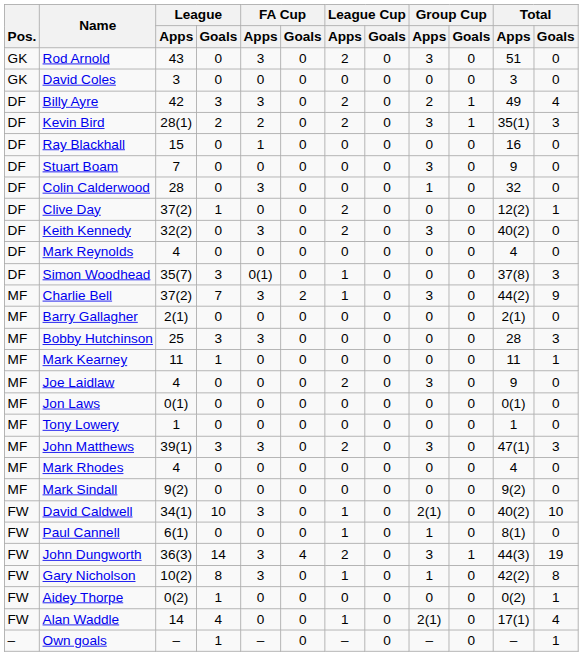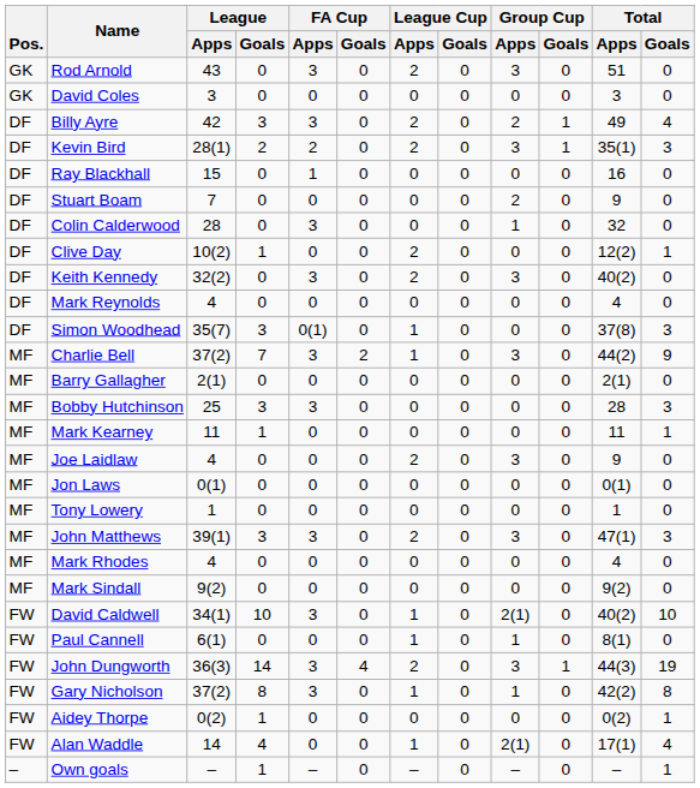 <table class="wikitable" style="text-align:center">
 <tr>
 <th rowspan="2" valign="bottom">Pos.</th>
 <th rowspan="2">Name</th>
 <th colspan="2" width="85">League</th>
 <th colspan="2" width="85">FA Cup</th>
 <th colspan="2" width="85">League Cup</th>
 <th colspan="2" width="85">Group Cup</th>
 <th colspan="2" width="85">Total</th>
 </tr>
 <tr>
 <th>Apps</th>
 <th>Goals</th>
 <th>Apps</th>
 <th>Goals</th>
 <th>Apps</th>
 <th>Goals</th>
 <th>Apps</th>
 <th>Goals</th>
 <th>Apps</th>
 <th>Goals</th>
 </tr>
 <tr>
 <td align="left">GK</td>
 <td align="left"> <a href='#'>Rod Arnold</a></td>
 <td>43</td>
 <td>0</td>
 <td>3</td>
 <td>0</td>
 <td>2</td>
 <td>0</td>
 <td>3</td>
 <td>0</td>
 <td>51</td>
 <td>0</td>
 </tr>
 <tr>
 <td align="left">GK</td>
 <td align="left"> <a href='#'>David Coles</a></td>
 <td>3</td>
 <td>0</td>
 <td>0</td>
 <td>0</td>
 <td>0</td>
 <td>0</td>
 <td>0</td>
 <td>0</td>
 <td>3</td>
 <td>0</td>
 </tr>
 <tr>
 <td align="left">DF</td>
 <td align="left"> <a href='#'>Billy Ayre</a></td>
 <td>42</td>
 <td>3</td>
 <td>3</td>
 <td>0</td>
 <td>2</td>
 <td>0</td>
 <td>2</td>
 <td>1</td>
 <td>49</td>
 <td>4</td>
 </tr>
 <tr>
 <td align="left">DF</td>
 <td align="left"> <a href='#'>Kevin Bird</a></td>
 <td>28(1)</td>
 <td>2</td>
 <td>2</td>
 <td>0</td>
 <td>2</td>
 <td>0</td>
 <td>3</td>
 <td>1</td>
 <td>35(1)</td>
 <td>3</td>
 </tr>
 <tr>
 <td align="left">DF</td>
 <td align="left"> <a href='#'>Ray Blackhall</a></td>
 <td>15</td>
 <td>0</td>
 <td>1</td>
 <td>0</td>
 <td>0</td>
 <td>0</td>
 <td>0</td>
 <td>0</td>
 <td>16</td>
 <td>0</td>
 </tr>
 <tr>
 <td align="left">DF</td>
 <td align="left"> <a href='#'>Stuart Boam</a></td>
 <td>7</td>
 <td>0</td>
 <td>0</td>
 <td>0</td>
 <td>0</td>
 <td>0</td>
-<td>3</td>
+<td>2</td>
 <td>0</td>
 <td>9</td>
 <td>0</td>
 </tr>
 <tr>
 <td align="left">DF</td>
 <td align="left"> <a href='#'>Colin Calderwood</a></td>
 <td>28</td>
 <td>0</td>
 <td>3</td>
 <td>0</td>
 <td>0</td>
 <td>0</td>
 <td>1</td>
 <td>0</td>
 <td>32</td>
 <td>0</td>
 </tr>
 <tr>
 <td align="left">DF</td>
 <td align="left"> <a href='#'>Clive Day</a></td>
-<td>37(2)</td>
+<td>10(2)</td>
 <td>1</td>
 <td>0</td>
 <td>0</td>
 <td>2</td>
 <td>0</td>
 <td>0</td>
 <td>0</td>
 <td>12(2)</td>
 <td>1</td>
 </tr>
 <tr>
 <td align="left">DF</td>
 <td align="left"> <a href='#'>Keith Kennedy</a></td>
 <td>32(2)</td>
 <td>0</td>
 <td>3</td>
 <td>0</td>
 <td>2</td>
 <td>0</td>
 <td>3</td>
 <td>0</td>
 <td>40(2)</td>
 <td>0</td>
 </tr>
 <tr>
 <td align="left">DF</td>
 <td align="left"> <a href='#'>Mark Reynolds</a></td>
 <td>4</td>
 <td>0</td>
 <td>0</td>
 <td>0</td>
 <td>0</td>
 <td>0</td>
 <td>0</td>
 <td>0</td>
 <td>4</td>
 <td>0</td>
 </tr>
 <tr>
 <td align="left">DF</td>
 <td align="left"> <a href='#'>Simon Woodhead</a></td>
 <td>35(7)</td>
 <td>3</td>
 <td>0(1)</td>
 <td>0</td>
 <td>1</td>
 <td>0</td>
 <td>0</td>
 <td>0</td>
 <td>37(8)</td>
 <td>3</td>
 </tr>
 <tr>
 <td align="left">MF</td>
 <td align="left"> <a href='#'>Charlie Bell</a></td>
 <td>37(2)</td>
 <td>7</td>
 <td>3</td>
 <td>2</td>
 <td>1</td>
 <td>0</td>
 <td>3</td>
 <td>0</td>
 <td>44(2)</td>
 <td>9</td>
 </tr>
 <tr>
 <td align="left">MF</td>
 <td align="left"> <a href='#'>Barry Gallagher</a></td>
 <td>2(1)</td>
 <td>0</td>
 <td>0</td>
 <td>0</td>
 <td>0</td>
 <td>0</td>
 <td>0</td>
 <td>0</td>
 <td>2(1)</td>
 <td>0</td>
 </tr>
 <tr>
 <td align="left">MF</td>
 <td align="left"> <a href='#'>Bobby Hutchinson</a></td>
 <td>25</td>
 <td>3</td>
 <td>3</td>
 <td>0</td>
 <td>0</td>
 <td>0</td>
 <td>0</td>
 <td>0</td>
 <td>28</td>
 <td>3</td>
 </tr>
 <tr>
 <td align="left">MF</td>
 <td align="left"> <a href='#'>Mark Kearney</a></td>
 <td>11</td>
 <td>1</td>
 <td>0</td>
 <td>0</td>
 <td>0</td>
 <td>0</td>
 <td>0</td>
 <td>0</td>
 <td>11</td>
 <td>1</td>
 </tr>
 <tr>
 <td align="left">MF</td>
 <td align="left"> <a href='#'>Joe Laidlaw</a></td>
 <td>4</td>
 <td>0</td>
 <td>0</td>
 <td>0</td>
 <td>2</td>
 <td>0</td>
 <td>3</td>
 <td>0</td>
 <td>9</td>
 <td>0</td>
 </tr>
 <tr>
 <td align="left">MF</td>
 <td align="left"> <a href='#'>Jon Laws</a></td>
 <td>0(1)</td>
 <td>0</td>
 <td>0</td>
 <td>0</td>
 <td>0</td>
 <td>0</td>
 <td>0</td>
 <td>0</td>
 <td>0(1)</td>
 <td>0</td>
 </tr>
 <tr>
 <td align="left">MF</td>
 <td align="left"> <a href='#'>Tony Lowery</a></td>
 <td>1</td>
 <td>0</td>
 <td>0</td>
 <td>0</td>
 <td>0</td>
 <td>0</td>
 <td>0</td>
 <td>0</td>
 <td>1</td>
 <td>0</td>
 </tr>
 <tr>
 <td align="left">MF</td>
 <td align="left"> <a href='#'>John Matthews</a></td>
 <td>39(1)</td>
 <td>3</td>
 <td>3</td>
 <td>0</td>
 <td>2</td>
 <td>0</td>
 <td>3</td>
 <td>0</td>
 <td>47(1)</td>
 <td>3</td>
 </tr>
 <tr>
 <td align="left">MF</td>
 <td align="left"> <a href='#'>Mark Rhodes</a></td>
 <td>4</td>
 <td>0</td>
 <td>0</td>
 <td>0</td>
 <td>0</td>
 <td>0</td>
 <td>0</td>
 <td>0</td>
 <td>4</td>
 <td>0</td>
 </tr>
 <tr>
 <td align="left">MF</td>
 <td align="left"> <a href='#'>Mark Sindall</a></td>
 <td>9(2)</td>
 <td>0</td>
 <td>0</td>
 <td>0</td>
 <td>0</td>
 <td>0</td>
 <td>0</td>
 <td>0</td>
 <td>9(2)</td>
 <td>0</td>
 </tr>
 <tr>
 <td align="left">FW</td>
 <td align="left"> <a href='#'>David Caldwell</a></td>
 <td>34(1)</td>
 <td>10</td>
 <td>3</td>
 <td>0</td>
 <td>1</td>
 <td>0</td>
 <td>2(1)</td>
 <td>0</td>
 <td>40(2)</td>
 <td>10</td>
 </tr>
 <tr>
 <td align="left">FW</td>
 <td align="left"> <a href='#'>Paul Cannell</a></td>
 <td>6(1)</td>
 <td>0</td>
 <td>0</td>
 <td>0</td>
 <td>1</td>
 <td>0</td>
 <td>1</td>
 <td>0</td>
 <td>8(1)</td>
 <td>0</td>
 </tr>
 <tr>
 <td align="left">FW</td>
 <td align="left"> <a href='#'>John Dungworth</a></td>
 <td>36(3)</td>
 <td>14</td>
 <td>3</td>
 <td>4</td>
 <td>2</td>
 <td>0</td>
 <td>3</td>
 <td>1</td>
 <td>44(3)</td>
 <td>19</td>
 </tr>
 <tr>
 <td align="left">FW</td>
 <td align="left"> <a href='#'>Gary Nicholson</a></td>
-<td>10(2)</td>
+<td>37(2)</td>
 <td>8</td>
 <td>3</td>
 <td>0</td>
 <td>1</td>
 <td>0</td>
 <td>1</td>
 <td>0</td>
 <td>42(2)</td>
 <td>8</td>
 </tr>
 <tr>
 <td align="left">FW</td>
 <td align="left"> <a href='#'>Aidey Thorpe</a></td>
 <td>0(2)</td>
 <td>1</td>
 <td>0</td>
 <td>0</td>
 <td>0</td>
 <td>0</td>
 <td>0</td>
 <td>0</td>
 <td>0(2)</td>
 <td>1</td>
 </tr>
 <tr>
 <td align="left">FW</td>
 <td align="left"> <a href='#'>Alan Waddle</a></td>
 <td>14</td>
 <td>4</td>
 <td>0</td>
 <td>0</td>
 <td>1</td>
 <td>0</td>
 <td>2(1)</td>
 <td>0</td>
 <td>17(1)</td>
 <td>4</td>
 </tr>
 <tr>
 <td align="left">–</td>
 <td align="left"><a href='#'>Own goals</a></td>
 <td>–</td>
 <td>1</td>
 <td>–</td>
 <td>0</td>
 <td>–</td>
 <td>0</td>
 <td>–</td>
 <td>0</td>
 <td>–</td>
 <td>1</td>
 </tr>
 </table>
